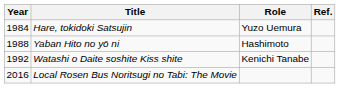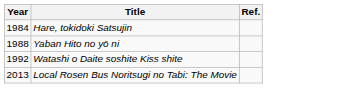 <table class="wikitable">
 <tr>
 <th>Year</th>
 <th>Title</th>
-<th>Role</th>
 <th>Ref.</th>
 </tr>
 <tr>
 <td>1984</td>
 <td><em>Hare, tokidoki Satsujin</em></td>
-<td>Yuzo Uemura</td>
 <td></td>
 </tr>
 <tr>
 <td>1988</td>
 <td><em>Yaban Hito no yō ni</em></td>
-<td>Hashimoto</td>
 <td></td>
 </tr>
 <tr>
 <td>1992</td>
 <td><em>Watashi o Daite soshite Kiss shite</em></td>
-<td>Kenichi Tanabe</td>
 <td></td>
 </tr>
 <tr>
-<td>2016</td>
+<td>2013</td>
 <td><em>Local Rosen Bus Noritsugi no Tabi: The Movie</em></td>
-<td></td>
 <td></td>
 </tr>
 </table>
